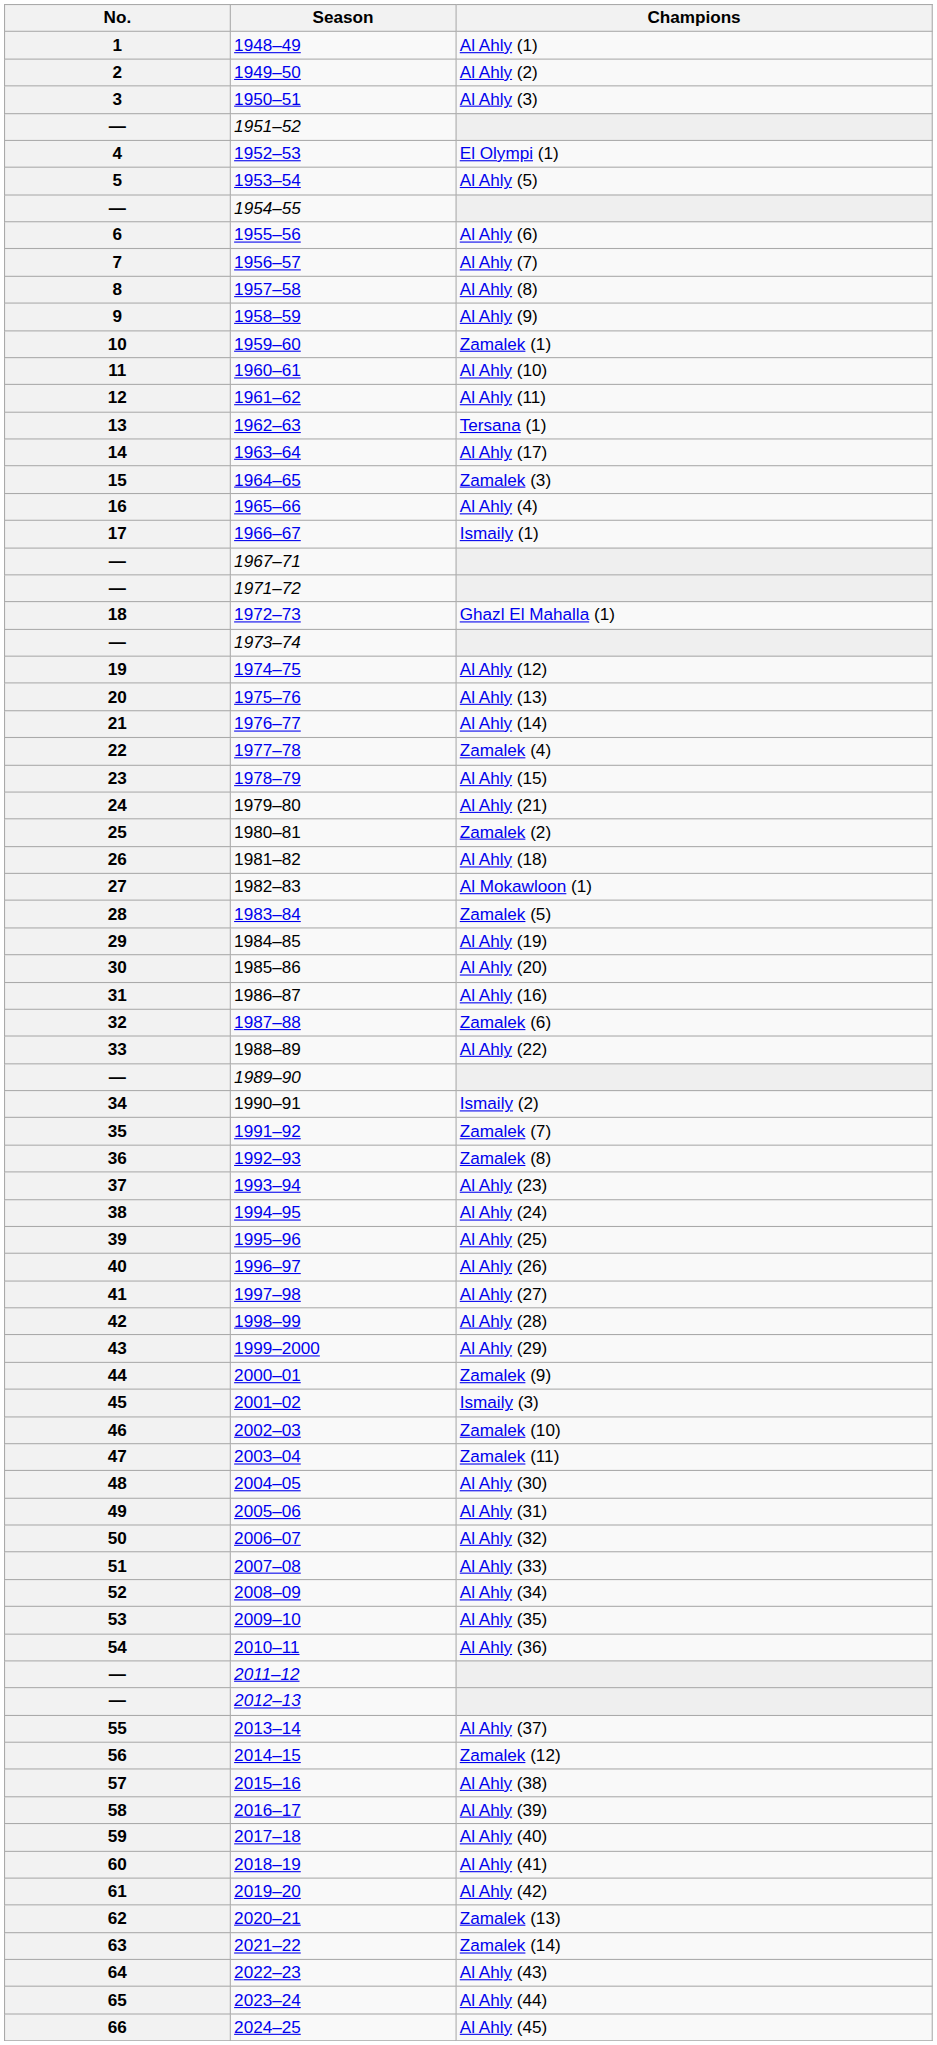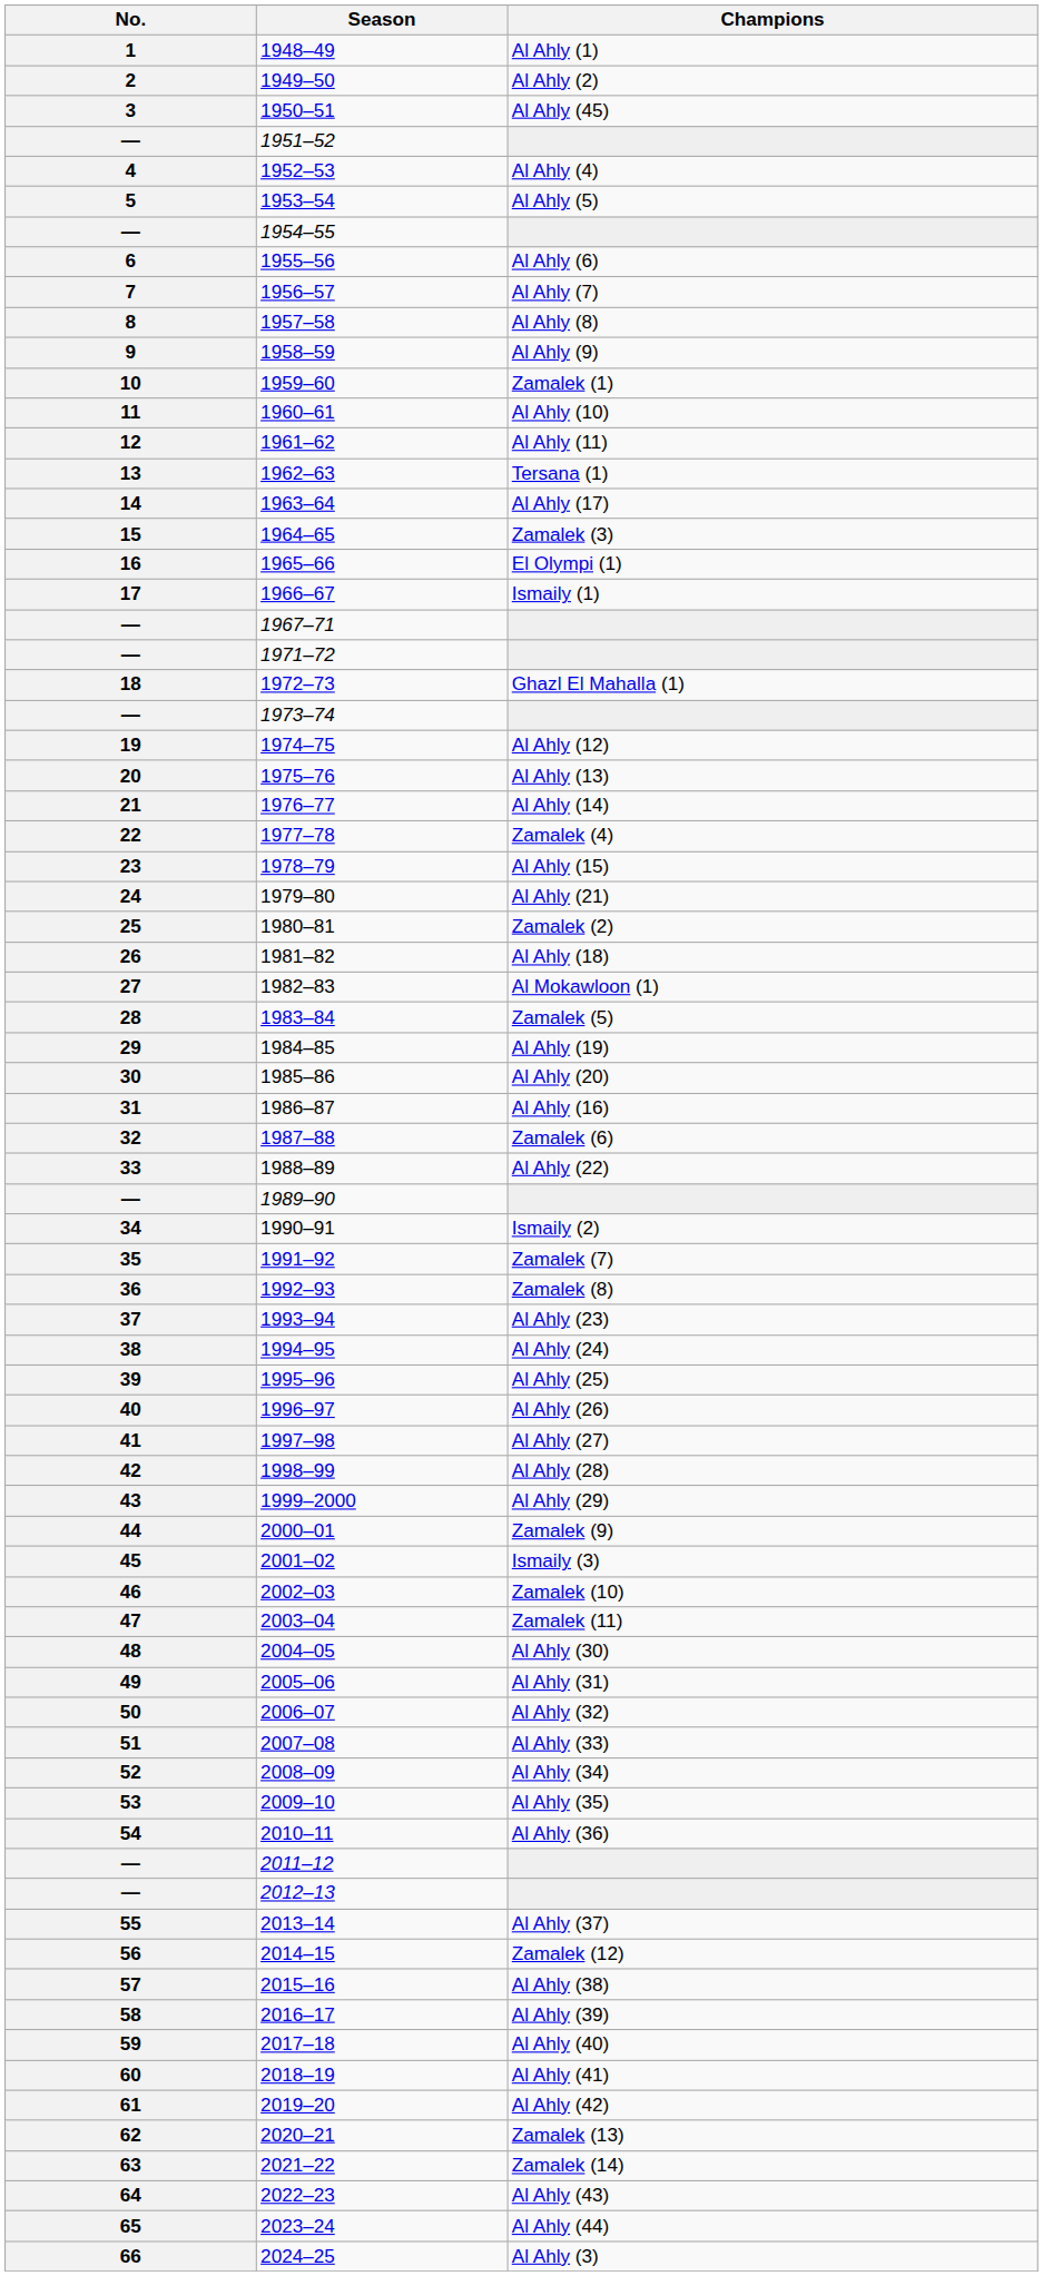 <table class="wikitable sortable">
 <tr>
 <th style="width:9%;">No.</th>
 <th style="width:9%;">Season</th>
 <th style="width:19%;">Champions</th>
 </tr>
 <tr>
 <th>1</th>
 <td><a href='#'>1948–49</a></td>
 <td><a href='#'>Al Ahly</a> (1)</td>
 </tr>
 <tr>
 <th>2</th>
 <td><a href='#'>1949–50</a></td>
 <td><a href='#'>Al Ahly</a> (2)</td>
 </tr>
 <tr>
 <th>3</th>
 <td><a href='#'>1950–51</a></td>
-<td><a href='#'>Al Ahly</a> (3)</td>
+<td><a href='#'>Al Ahly</a> (45)</td>
 </tr>
 <tr>
 <th>—</th>
 <td><em>1951–52</em></td>
 <td style="background:#efefef"></td>
 </tr>
 <tr>
 <th>4</th>
 <td><a href='#'>1952–53</a></td>
-<td><a href='#'>El Olympi</a> (1)</td>
+<td><a href='#'>Al Ahly</a> (4)</td>
 </tr>
 <tr>
 <th>5</th>
 <td><a href='#'>1953–54</a></td>
 <td><a href='#'>Al Ahly</a> (5)</td>
 </tr>
 <tr>
 <th>—</th>
 <td><em>1954–55</em></td>
 <td style="background:#efefef"></td>
 </tr>
 <tr>
 <th>6</th>
 <td><a href='#'>1955–56</a></td>
 <td><a href='#'>Al Ahly</a> (6)</td>
 </tr>
 <tr>
 <th>7</th>
 <td><a href='#'>1956–57</a></td>
 <td><a href='#'>Al Ahly</a> (7)</td>
 </tr>
 <tr>
 <th>8</th>
 <td><a href='#'>1957–58</a></td>
 <td><a href='#'>Al Ahly</a> (8)</td>
 </tr>
 <tr>
 <th>9</th>
 <td><a href='#'>1958–59</a></td>
 <td><a href='#'>Al Ahly</a> (9)</td>
 </tr>
 <tr>
 <th>10</th>
 <td><a href='#'>1959–60</a></td>
 <td><a href='#'>Zamalek</a> (1)</td>
 </tr>
 <tr>
 <th>11</th>
 <td><a href='#'>1960–61</a></td>
 <td><a href='#'>Al Ahly</a> (10)</td>
 </tr>
 <tr>
 <th>12</th>
 <td><a href='#'>1961–62</a></td>
 <td><a href='#'>Al Ahly</a> (11)</td>
 </tr>
 <tr>
 <th>13</th>
 <td><a href='#'>1962–63</a></td>
 <td><a href='#'>Tersana</a> (1)</td>
 </tr>
 <tr>
 <th>14</th>
 <td><a href='#'>1963–64</a></td>
 <td><a href='#'>Al Ahly</a> (17)</td>
 </tr>
 <tr>
 <th>15</th>
 <td><a href='#'>1964–65</a></td>
 <td><a href='#'>Zamalek</a> (3)</td>
 </tr>
 <tr>
 <th>16</th>
 <td><a href='#'>1965–66</a></td>
-<td><a href='#'>Al Ahly</a> (4)</td>
+<td><a href='#'>El Olympi</a> (1)</td>
 </tr>
 <tr>
 <th>17</th>
 <td><a href='#'>1966–67</a></td>
 <td><a href='#'>Ismaily</a> (1)</td>
 </tr>
 <tr>
 <th>—</th>
 <td><em>1967–71</em></td>
 <td style="background:#efefef"></td>
 </tr>
 <tr>
 <th>—</th>
 <td><em>1971–72</em></td>
 <td style="background:#efefef"></td>
 </tr>
 <tr>
 <th>18</th>
 <td><a href='#'>1972–73</a></td>
 <td><a href='#'>Ghazl El Mahalla</a> (1)</td>
 </tr>
 <tr>
 <th>—</th>
 <td><em>1973–74</em></td>
 <td style="background:#efefef"></td>
 </tr>
 <tr>
 <th>19</th>
 <td><a href='#'>1974–75</a></td>
 <td><a href='#'>Al Ahly</a> (12)</td>
 </tr>
 <tr>
 <th>20</th>
 <td><a href='#'>1975–76</a></td>
 <td><a href='#'>Al Ahly</a> (13)</td>
 </tr>
 <tr>
 <th>21</th>
 <td><a href='#'>1976–77</a></td>
 <td><a href='#'>Al Ahly</a> (14)</td>
 </tr>
 <tr>
 <th>22</th>
 <td><a href='#'>1977–78</a></td>
 <td><a href='#'>Zamalek</a> (4)</td>
 </tr>
 <tr>
 <th>23</th>
 <td><a href='#'>1978–79</a></td>
 <td><a href='#'>Al Ahly</a> (15)</td>
 </tr>
 <tr>
 <th>24</th>
 <td>1979–80</td>
 <td><a href='#'>Al Ahly</a> (21)</td>
 </tr>
 <tr>
 <th>25</th>
 <td>1980–81</td>
 <td><a href='#'>Zamalek</a> (2)</td>
 </tr>
 <tr>
 <th>26</th>
 <td>1981–82</td>
 <td><a href='#'>Al Ahly</a> (18)</td>
 </tr>
 <tr>
 <th>27</th>
 <td>1982–83</td>
 <td><a href='#'>Al Mokawloon</a> (1)</td>
 </tr>
 <tr>
 <th>28</th>
 <td><a href='#'>1983–84</a></td>
 <td><a href='#'>Zamalek</a> (5)</td>
 </tr>
 <tr>
 <th>29</th>
 <td>1984–85</td>
 <td><a href='#'>Al Ahly</a> (19)</td>
 </tr>
 <tr>
 <th>30</th>
 <td>1985–86</td>
 <td><a href='#'>Al Ahly</a> (20)</td>
 </tr>
 <tr>
 <th>31</th>
 <td>1986–87</td>
 <td><a href='#'>Al Ahly</a> (16)</td>
 </tr>
 <tr>
 <th>32</th>
 <td><a href='#'>1987–88</a></td>
 <td><a href='#'>Zamalek</a> (6)</td>
 </tr>
 <tr>
 <th>33</th>
 <td>1988–89</td>
 <td><a href='#'>Al Ahly</a> (22)</td>
 </tr>
 <tr>
 <th>—</th>
 <td><em>1989–90</em></td>
 <td style="background:#efefef"></td>
 </tr>
 <tr>
 <th>34</th>
 <td>1990–91</td>
 <td><a href='#'>Ismaily</a> (2)</td>
 </tr>
 <tr>
 <th>35</th>
 <td><a href='#'>1991–92</a></td>
 <td><a href='#'>Zamalek</a> (7)</td>
 </tr>
 <tr>
 <th>36</th>
 <td><a href='#'>1992–93</a></td>
 <td><a href='#'>Zamalek</a> (8)</td>
 </tr>
 <tr>
 <th>37</th>
 <td><a href='#'>1993–94</a></td>
 <td><a href='#'>Al Ahly</a> (23)</td>
 </tr>
 <tr>
 <th>38</th>
 <td><a href='#'>1994–95</a></td>
 <td><a href='#'>Al Ahly</a> (24)</td>
 </tr>
 <tr>
 <th>39</th>
 <td><a href='#'>1995–96</a></td>
 <td><a href='#'>Al Ahly</a> (25)</td>
 </tr>
 <tr>
 <th>40</th>
 <td><a href='#'>1996–97</a></td>
 <td><a href='#'>Al Ahly</a> (26)</td>
 </tr>
 <tr>
 <th>41</th>
 <td><a href='#'>1997–98</a></td>
 <td><a href='#'>Al Ahly</a> (27)</td>
 </tr>
 <tr>
 <th>42</th>
 <td><a href='#'>1998–99</a></td>
 <td><a href='#'>Al Ahly</a> (28)</td>
 </tr>
 <tr>
 <th>43</th>
 <td><a href='#'>1999–2000</a></td>
 <td><a href='#'>Al Ahly</a> (29)</td>
 </tr>
 <tr>
 <th>44</th>
 <td><a href='#'>2000–01</a></td>
 <td><a href='#'>Zamalek</a> (9)</td>
 </tr>
 <tr>
 <th>45</th>
 <td><a href='#'>2001–02</a></td>
 <td><a href='#'>Ismaily</a> (3)</td>
 </tr>
 <tr>
 <th>46</th>
 <td><a href='#'>2002–03</a></td>
 <td><a href='#'>Zamalek</a> (10)</td>
 </tr>
 <tr>
 <th>47</th>
 <td><a href='#'>2003–04</a></td>
 <td><a href='#'>Zamalek</a> (11)</td>
 </tr>
 <tr>
 <th>48</th>
 <td><a href='#'>2004–05</a></td>
 <td><a href='#'>Al Ahly</a> (30)</td>
 </tr>
 <tr>
 <th>49</th>
 <td><a href='#'>2005–06</a></td>
 <td><a href='#'>Al Ahly</a> (31)</td>
 </tr>
 <tr>
 <th>50</th>
 <td><a href='#'>2006–07</a></td>
 <td><a href='#'>Al Ahly</a> (32)</td>
 </tr>
 <tr>
 <th>51</th>
 <td><a href='#'>2007–08</a></td>
 <td><a href='#'>Al Ahly</a> (33)</td>
 </tr>
 <tr>
 <th>52</th>
 <td><a href='#'>2008–09</a></td>
 <td><a href='#'>Al Ahly</a>  (34)</td>
 </tr>
 <tr>
 <th>53</th>
 <td><a href='#'>2009–10</a></td>
 <td><a href='#'>Al Ahly</a> (35)</td>
 </tr>
 <tr>
 <th>54</th>
 <td><a href='#'>2010–11</a></td>
 <td><a href='#'>Al Ahly</a> (36)</td>
 </tr>
 <tr>
 <th>—</th>
 <td><em><a href='#'>2011–12</a></em></td>
 <td style="background:#efefef"></td>
 </tr>
 <tr>
 <th>—</th>
 <td><em><a href='#'>2012–13</a></em></td>
 <td style="background:#efefef"></td>
 </tr>
 <tr>
 <th>55</th>
 <td><a href='#'>2013–14</a></td>
 <td><a href='#'>Al Ahly</a> (37)</td>
 </tr>
 <tr>
 <th>56</th>
 <td><a href='#'>2014–15</a></td>
 <td><a href='#'>Zamalek</a> (12)</td>
 </tr>
 <tr>
 <th>57</th>
 <td><a href='#'>2015–16</a></td>
 <td><a href='#'>Al Ahly</a> (38)</td>
 </tr>
 <tr>
 <th>58</th>
 <td><a href='#'>2016–17</a></td>
 <td><a href='#'>Al Ahly</a> (39)</td>
 </tr>
 <tr>
 <th>59</th>
 <td><a href='#'>2017–18</a></td>
 <td><a href='#'>Al Ahly</a> (40)</td>
 </tr>
 <tr>
 <th>60</th>
 <td><a href='#'>2018–19</a></td>
 <td><a href='#'>Al Ahly</a> (41)</td>
 </tr>
 <tr>
 <th>61</th>
 <td><a href='#'>2019–20</a></td>
 <td><a href='#'>Al Ahly</a> (42)</td>
 </tr>
 <tr>
 <th>62</th>
 <td><a href='#'>2020–21</a></td>
 <td><a href='#'>Zamalek</a> (13)</td>
 </tr>
 <tr>
 <th>63</th>
 <td><a href='#'>2021–22</a></td>
 <td><a href='#'>Zamalek</a> (14)</td>
 </tr>
 <tr>
 <th>64</th>
 <td><a href='#'>2022–23</a></td>
 <td><a href='#'>Al Ahly</a> (43)</td>
 </tr>
 <tr>
 <th>65</th>
 <td><a href='#'>2023–24</a></td>
 <td><a href='#'>Al Ahly</a> (44)</td>
 </tr>
 <tr>
 <th>66</th>
 <td><a href='#'>2024–25</a></td>
-<td><a href='#'>Al Ahly</a> (45)</td>
+<td><a href='#'>Al Ahly</a> (3)</td>
 </tr>
 </table>
